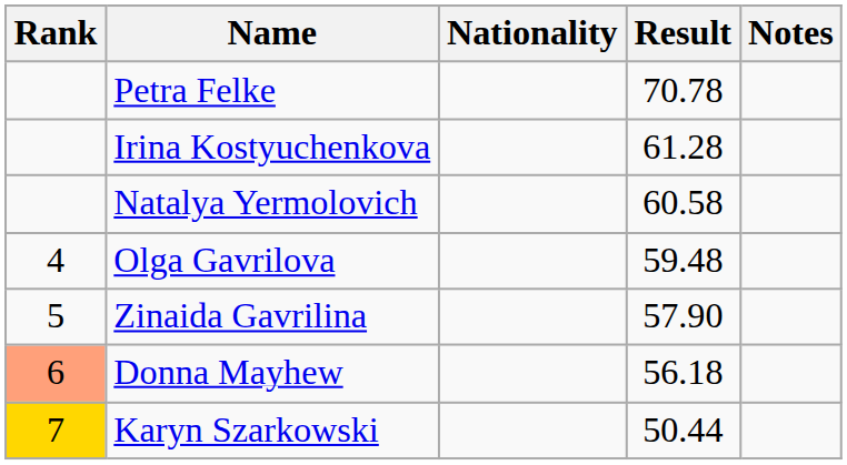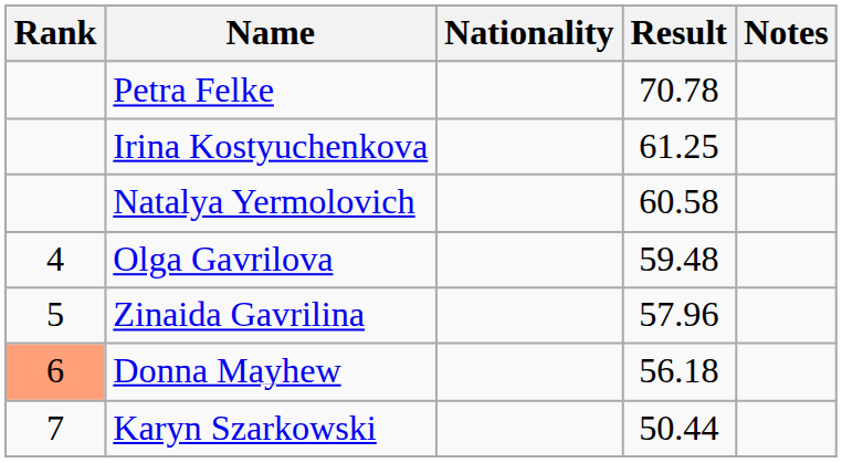 <table class="wikitable sortable" style="text-align:center">
 <tr>
 <th>Rank</th>
 <th>Name</th>
 <th>Nationality</th>
 <th>Result</th>
 <th>Notes</th>
 </tr>
 <tr>
 <td></td>
 <td align=left><a href='#'>Petra Felke</a></td>
 <td align=left></td>
 <td>70.78</td>
 <td></td>
 </tr>
 <tr>
 <td></td>
 <td align=left><a href='#'>Irina Kostyuchenkova</a></td>
 <td align=left></td>
-<td>61.28</td>
+<td>61.25</td>
 <td></td>
 </tr>
 <tr>
 <td></td>
 <td align=left><a href='#'>Natalya Yermolovich</a></td>
 <td align=left></td>
 <td>60.58</td>
 <td></td>
 </tr>
 <tr>
 <td>4</td>
 <td align=left><a href='#'>Olga Gavrilova</a></td>
 <td align=left></td>
 <td>59.48</td>
 <td></td>
 </tr>
 <tr>
 <td>5</td>
 <td align=left><a href='#'>Zinaida Gavrilina</a></td>
 <td align=left></td>
-<td>57.90</td>
+<td>57.96</td>
 <td></td>
 </tr>
 <tr>
 <td style="background: lightsalmon;">6</td>
 <td align=left><a href='#'>Donna Mayhew</a></td>
 <td align=left></td>
 <td>56.18</td>
 <td></td>
 </tr>
 <tr>
-<td style="background: gold;">7</td>
+<td>7</td>
 <td align=left><a href='#'>Karyn Szarkowski</a></td>
 <td align=left></td>
 <td>50.44</td>
 <td></td>
 </tr>
 </table>
